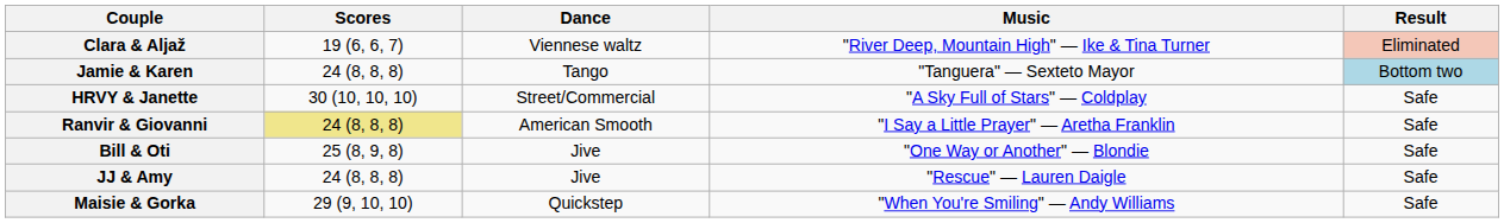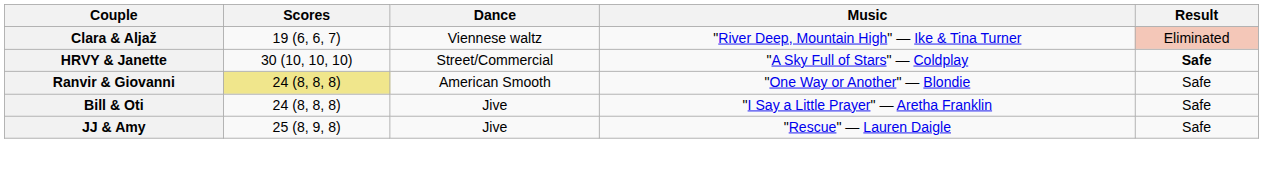 <table class="wikitable sortable" style="text-align:center; width: 90%">
 <tr>
 <th scope="col">Couple</th>
 <th scope="col">Scores</th>
 <th scope="col" class="unsortable">Dance</th>
 <th scope="col" class="unsortable">Music</th>
 <th scope="col" class="unsortable">Result</th>
 </tr>
 <tr>
 <th scope="row">Clara & Aljaž</th>
 <td>19 (6, 6, 7)</td>
 <td>Viennese waltz</td>
 <td>"<a href='#'>River Deep, Mountain High</a>" — <a href='#'>Ike & Tina Turner</a></td>
 <td bgcolor="f4c7b8">Eliminated</td>
 </tr>
 <tr>
-<th scope="row">Jamie & Karen</th>
-<td>24 (8, 8, 8)</td>
-<td>Tango</td>
-<td>"Tanguera" — Sexteto Mayor</td>
-<td bgcolor="lightblue">Bottom two</td>
-</tr>
-<tr>
 <th scope="row">HRVY & Janette</th>
 <td>30 (10, 10, 10)</td>
 <td>Street/Commercial</td>
 <td>"<a href='#'>A Sky Full of Stars</a>" — <a href='#'>Coldplay</a></td>
-<td>Safe</td>
+<td><strong>Safe</strong></td>
 </tr>
 <tr>
 <th scope="row">Ranvir & Giovanni</th>
 <td style="background: khaki;">24 (8, 8, 8)</td>
 <td>American Smooth</td>
+<td>"<a href='#'>One Way or Another</a>" — <a href='#'>Blondie</a></td>
+<td>Safe</td>
+</tr>
+<tr>
+<th scope="row">Bill & Oti</th>
+<td>24 (8, 8, 8)</td>
+<td>Jive</td>
 <td>"<a href='#'>I Say a Little Prayer</a>" — <a href='#'>Aretha Franklin</a></td>
 <td>Safe</td>
 </tr>
 <tr>
-<th scope="row">Bill & Oti</th>
+<th scope="row">JJ & Amy</th>
 <td>25 (8, 9, 8)</td>
-<td>Jive</td>
-<td>"<a href='#'>One Way or Another</a>" — <a href='#'>Blondie</a></td>
-<td>Safe</td>
-</tr>
-<tr>
-<th scope="row">JJ & Amy</th>
-<td>24 (8, 8, 8)</td>
 <td>Jive</td>
 <td>"<a href='#'>Rescue</a>" — <a href='#'>Lauren Daigle</a></td>
 <td>Safe</td>
 </tr>
-<tr>
-<th scope="row">Maisie & Gorka</th>
-<td>29 (9, 10, 10)</td>
-<td>Quickstep</td>
-<td>"<a href='#'>When You're Smiling</a>" — <a href='#'>Andy Williams</a></td>
-<td>Safe</td>
-</tr>
 </table>
